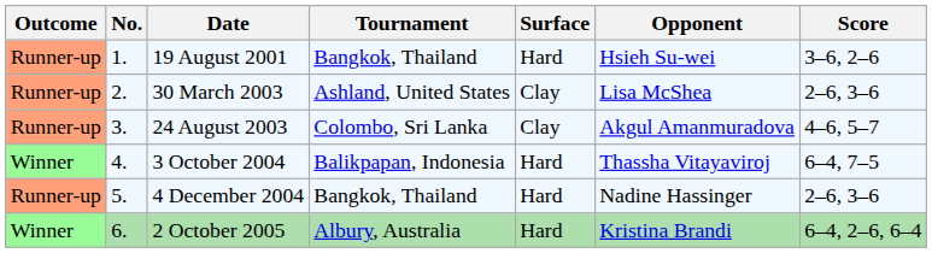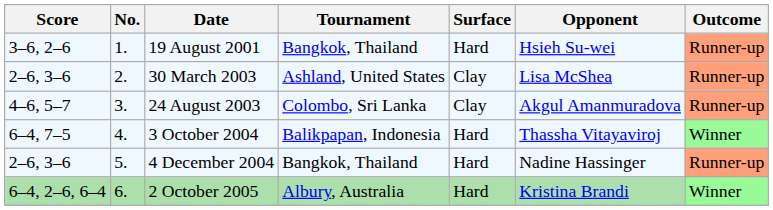 <table class="sortable wikitable" style="font-size:97%;">
 <tr>
-<th>Outcome</th>
+<th>Score</th>
 <th>No.</th>
 <th>Date</th>
 <th>Tournament</th>
 <th>Surface</th>
 <th>Opponent</th>
-<th>Score</th>
+<th>Outcome</th>
 </tr>
 <tr style="background:#f0f8ff;">
-<td bgcolor="FFA07A">Runner-up</td>
+<td>3–6, 2–6</td>
 <td>1.</td>
 <td>19 August 2001</td>
 <td><a href='#'>Bangkok</a>, Thailand</td>
 <td>Hard</td>
 <td> <a href='#'>Hsieh Su-wei</a></td>
-<td>3–6, 2–6</td>
+<td bgcolor="FFA07A">Runner-up</td>
 </tr>
 <tr style="background:#f0f8ff;">
-<td bgcolor="FFA07A">Runner-up</td>
+<td>2–6, 3–6</td>
 <td>2.</td>
 <td>30 March 2003</td>
 <td><a href='#'>Ashland</a>, United States</td>
 <td>Clay</td>
 <td> <a href='#'>Lisa McShea</a></td>
-<td>2–6, 3–6</td>
+<td bgcolor="FFA07A">Runner-up</td>
 </tr>
 <tr style="background:#f0f8ff;">
-<td style="background:#ffa07a;">Runner-up</td>
+<td>4–6, 5–7</td>
 <td>3.</td>
 <td>24 August 2003</td>
 <td><a href='#'>Colombo</a>, Sri Lanka</td>
 <td>Clay</td>
 <td> <a href='#'>Akgul Amanmuradova</a></td>
-<td>4–6, 5–7</td>
+<td style="background:#ffa07a;">Runner-up</td>
 </tr>
 <tr style="background:#f0f8ff;">
-<td bgcolor="98FB98">Winner</td>
+<td>6–4, 7–5</td>
 <td>4.</td>
 <td>3 October 2004</td>
 <td><a href='#'>Balikpapan</a>, Indonesia</td>
 <td>Hard</td>
 <td> <a href='#'>Thassha Vitayaviroj</a></td>
-<td>6–4, 7–5</td>
+<td bgcolor="98FB98">Winner</td>
 </tr>
 <tr style="background:#f0f8ff;">
-<td style="background:#ffa07a;">Runner-up</td>
+<td>2–6, 3–6</td>
 <td>5.</td>
 <td>4 December 2004</td>
 <td>Bangkok, Thailand</td>
 <td>Hard</td>
 <td> Nadine Hassinger</td>
-<td>2–6, 3–6</td>
+<td style="background:#ffa07a;">Runner-up</td>
 </tr>
 <tr style="background:#addfad;">
-<td bgcolor="98FB98">Winner</td>
+<td>6–4, 2–6, 6–4</td>
 <td>6.</td>
 <td>2 October 2005</td>
 <td><a href='#'>Albury</a>, Australia</td>
 <td>Hard</td>
 <td> <a href='#'>Kristina Brandi</a></td>
-<td>6–4, 2–6, 6–4</td>
+<td bgcolor="98FB98">Winner</td>
 </tr>
 </table>
